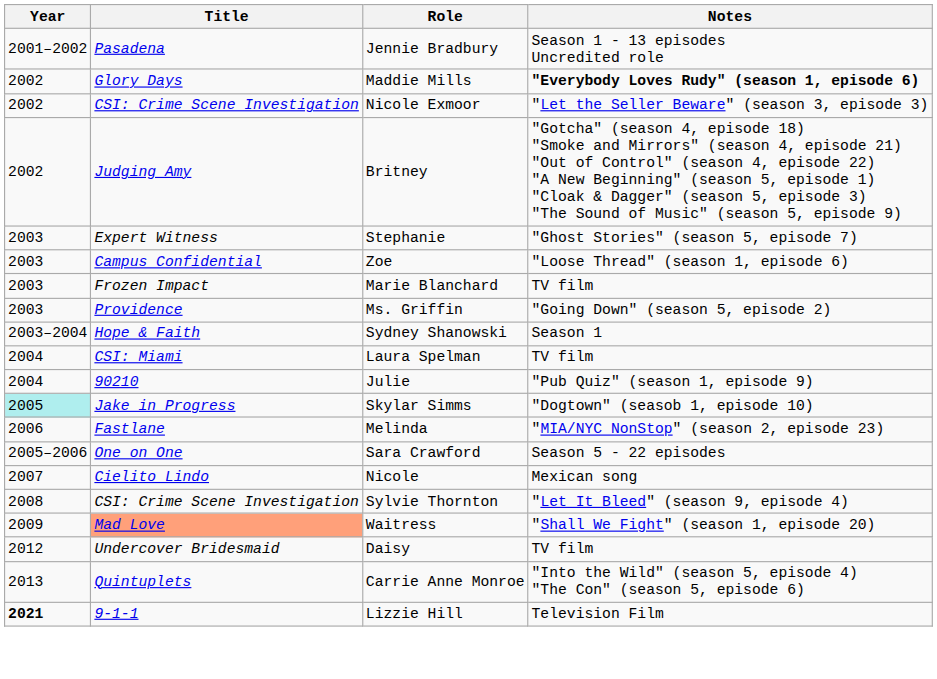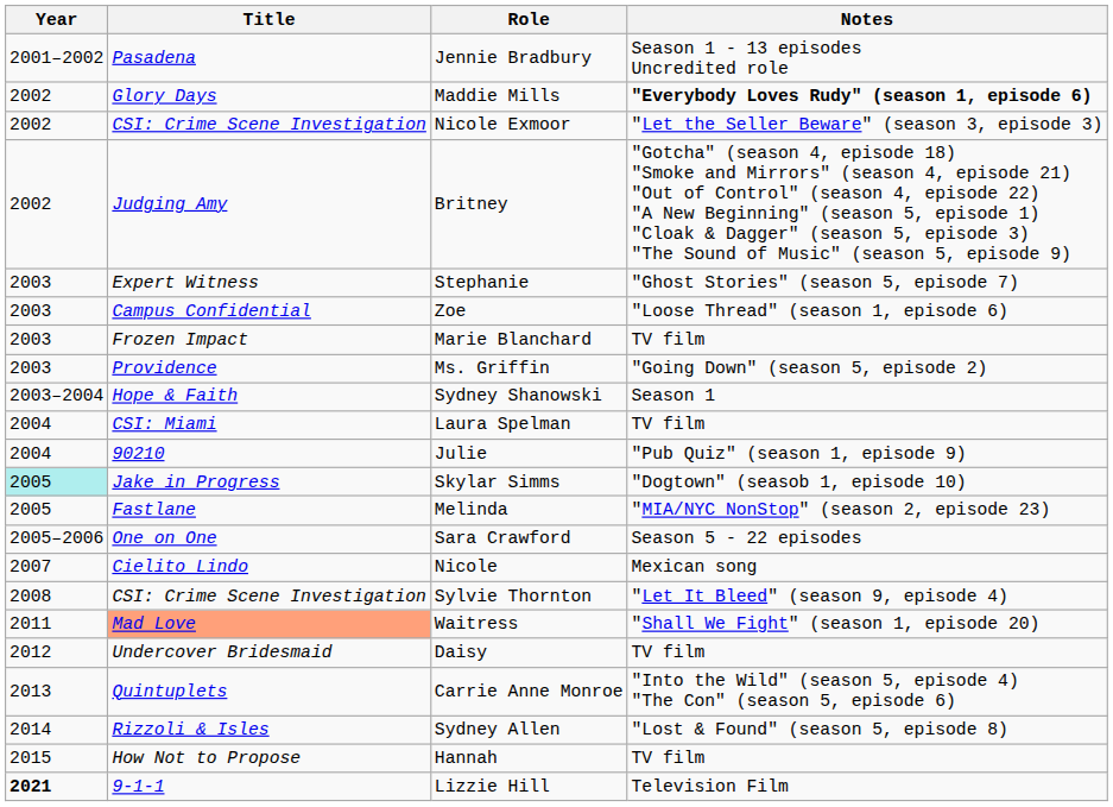 <table class="wikitable sortable">
 <tr>
 <th>Year</th>
 <th>Title</th>
 <th>Role</th>
 <th class="unsortable">Notes</th>
 </tr>
 <tr>
 <td>2001–2002</td>
 <td><em><a href='#'>Pasadena</a></em></td>
 <td>Jennie Bradbury</td>
 <td>Season 1 - 13 episodes <br> Uncredited role</td>
 </tr>
 <tr>
 <td>2002</td>
 <td><em><a href='#'>Glory Days</a></em></td>
 <td>Maddie Mills</td>
 <td><strong>"Everybody Loves Rudy" (season 1, episode 6)</strong></td>
 </tr>
 <tr>
 <td>2002</td>
 <td><em><a href='#'>CSI: Crime Scene Investigation</a></em></td>
 <td>Nicole Exmoor</td>
 <td>"<a href='#'>Let the Seller Beware</a>" (season 3, episode 3)</td>
 </tr>
 <tr>
 <td>2002</td>
 <td><em><a href='#'>Judging Amy</a></em></td>
 <td>Britney</td>
 <td>"Gotcha" (season 4, episode 18) <br> "Smoke and Mirrors" (season 4, episode 21) <br> "Out of Control" (season 4, episode 22) <br> "A New Beginning" (season 5, episode 1) <br> "Cloak & Dagger" (season 5, episode 3) <br> "The Sound of Music" (season 5, episode 9)</td>
 </tr>
 <tr>
 <td>2003</td>
 <td><em>Expert Witness</em></td>
 <td>Stephanie</td>
 <td>"Ghost Stories" (season 5, episode 7)</td>
 </tr>
 <tr>
 <td>2003</td>
 <td><em><a href='#'>Campus Confidential</a></em></td>
 <td>Zoe</td>
 <td>"Loose Thread" (season 1, episode 6)</td>
 </tr>
 <tr>
 <td>2003</td>
 <td><em>Frozen Impact</em></td>
 <td>Marie Blanchard</td>
 <td>TV film</td>
 </tr>
 <tr>
 <td>2003</td>
 <td><em><a href='#'>Providence</a></em></td>
 <td>Ms. Griffin</td>
 <td>"Going Down" (season 5, episode 2)</td>
 </tr>
 <tr>
 <td>2003–2004</td>
 <td><em><a href='#'>Hope & Faith</a></em></td>
 <td>Sydney Shanowski</td>
 <td>Season 1</td>
 </tr>
 <tr>
 <td>2004</td>
 <td><em><a href='#'>CSI: Miami</a></em></td>
 <td>Laura Spelman</td>
 <td>TV film</td>
 </tr>
 <tr>
 <td>2004</td>
 <td><em><a href='#'>90210</a></em></td>
 <td>Julie</td>
 <td>"Pub Quiz" (season 1, episode 9)</td>
 </tr>
 <tr>
 <td style="background: paleturquoise;">2005</td>
 <td><em><a href='#'>Jake in Progress</a></em></td>
 <td>Skylar Simms</td>
 <td>"Dogtown" (seasob 1, episode 10)</td>
 </tr>
 <tr>
-<td>2006</td>
+<td>2005</td>
 <td><em><a href='#'>Fastlane</a></em></td>
 <td>Melinda</td>
 <td>"<a href='#'>MIA/NYC NonStop</a>" (season 2, episode 23)</td>
 </tr>
 <tr>
 <td>2005–2006</td>
 <td><em><a href='#'>One on One</a></em></td>
 <td>Sara Crawford</td>
 <td>Season 5 - 22 episodes</td>
 </tr>
 <tr>
 <td>2007</td>
 <td><em><a href='#'>Cielito Lindo</a></em></td>
 <td>Nicole</td>
 <td>Mexican song</td>
 </tr>
 <tr>
 <td>2008</td>
 <td><em>CSI: Crime Scene Investigation</em></td>
 <td>Sylvie Thornton</td>
 <td>"<a href='#'>Let It Bleed</a>" (season 9, episode 4)</td>
 </tr>
 <tr>
-<td>2009</td>
+<td>2011</td>
 <td style="background: lightsalmon;"><em><a href='#'>Mad Love</a></em></td>
 <td>Waitress</td>
 <td>"<a href='#'>Shall We Fight</a>" (season 1, episode 20)</td>
 </tr>
 <tr>
 <td>2012</td>
 <td><em>Undercover Bridesmaid</em></td>
 <td>Daisy</td>
 <td>TV film</td>
 </tr>
 <tr>
 <td>2013</td>
 <td><em><a href='#'>Quintuplets</a></em></td>
 <td>Carrie Anne Monroe</td>
 <td>"Into the Wild" (season 5, episode 4) <br> "The Con" (season 5, episode 6)</td>
 </tr>
 <tr>
+<td>2014</td>
+<td><em><a href='#'>Rizzoli & Isles</a></em></td>
+<td>Sydney Allen</td>
+<td>"Lost & Found" (season 5, episode 8)</td>
+</tr>
+<tr>
+<td>2015</td>
+<td><em>How Not to Propose</em></td>
+<td>Hannah</td>
+<td>TV film</td>
+</tr>
+<tr>
 <td><strong>2021</strong></td>
 <td><em><a href='#'>9-1-1</a></em></td>
 <td>Lizzie Hill</td>
 <td>Television Film</td>
 </tr>
 </table>
